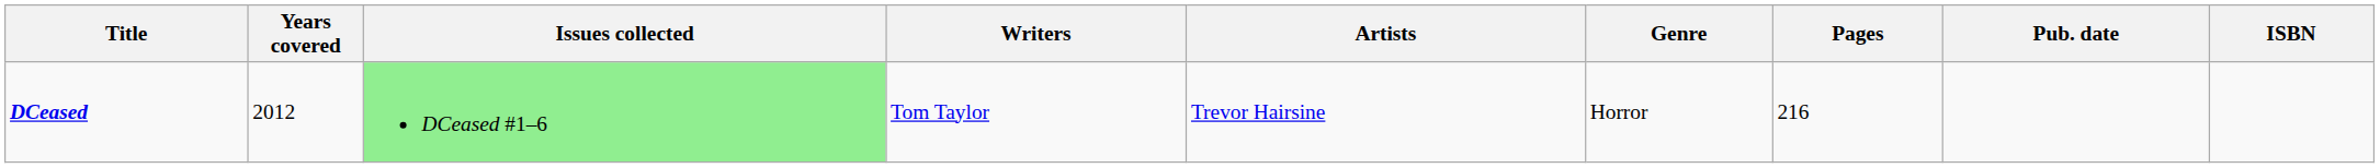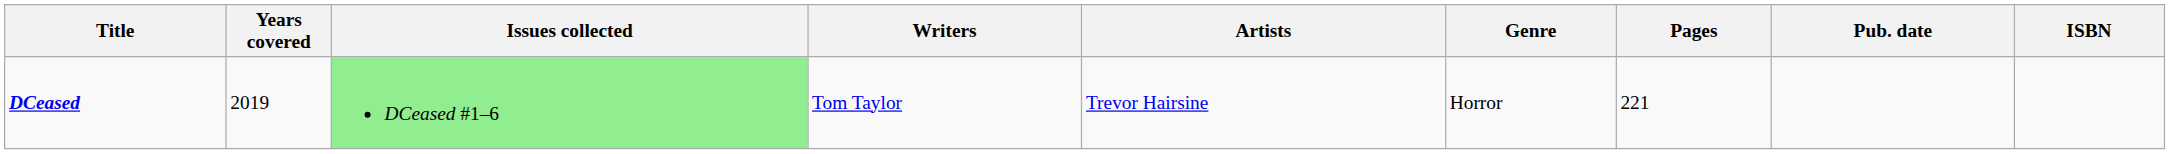 <table class="wikitable sortable" width=90%>
 <tr>
 <th>Title</th>
 <th style="width: 5em;">Years covered</th>
 <th class="unsortable">Issues collected</th>
 <th class="unsortable">Writers</th>
 <th class="unsortable">Artists</th>
 <th>Genre</th>
 <th>Pages</th>
 <th>Pub. date</th>
 <th class="unsortable">ISBN</th>
 </tr>
 <tr>
 <td><strong><em><a href='#'>DCeased</a></em></strong></td>
-<td>2012</td>
+<td>2019</td>
 <td style="background: lightgreen;"><br><ul><li><em>DCeased</em> #1–6</li></ul></td>
 <td><a href='#'>Tom Taylor</a></td>
 <td><a href='#'>Trevor Hairsine</a></td>
 <td>Horror</td>
-<td>216</td>
+<td>221</td>
 <td></td>
 <td></td>
 </tr>
 </table>
